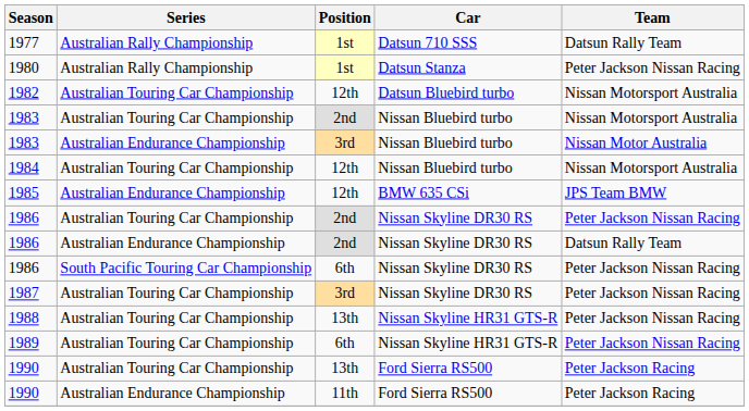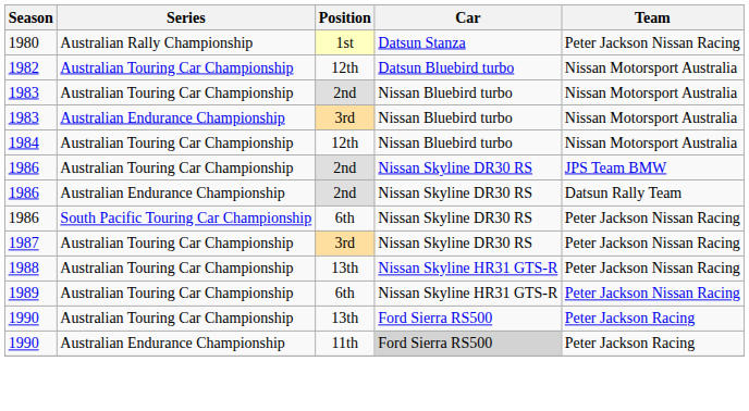 <table class="wikitable" style="font-size: 95%;">
 <tr>
 <th>Season</th>
 <th>Series</th>
 <th>Position</th>
 <th>Car</th>
 <th>Team</th>
-</tr>
-<tr>
-<td>1977</td>
-<td><a href='#'>Australian Rally Championship</a></td>
-<td align="center" style="background:#ffffbf;">1st</td>
-<td><a href='#'>Datsun 710 SSS</a></td>
-<td>Datsun Rally Team</td>
 </tr>
 <tr>
 <td>1980</td>
 <td>Australian Rally Championship</td>
 <td align="center" style="background:#ffffbf;">1st</td>
 <td><a href='#'>Datsun Stanza</a></td>
 <td>Peter Jackson Nissan Racing</td>
 </tr>
 <tr>
 <td><a href='#'>1982</a></td>
 <td><a href='#'>Australian Touring Car Championship</a></td>
 <td align="center">12th</td>
 <td><a href='#'>Datsun Bluebird turbo</a></td>
 <td>Nissan Motorsport Australia</td>
 </tr>
 <tr>
 <td><a href='#'>1983</a></td>
 <td>Australian Touring Car Championship</td>
 <td align="center" style="background:#dfdfdf;">2nd</td>
 <td>Nissan Bluebird turbo</td>
 <td>Nissan Motorsport Australia</td>
 </tr>
 <tr>
 <td><a href='#'>1983</a></td>
 <td><a href='#'>Australian Endurance Championship</a></td>
 <td align="center" style="background:#ffdf9f;">3rd</td>
 <td>Nissan Bluebird turbo</td>
-<td><a href='#'>Nissan Motor Australia</a></td>
+<td>Nissan Motorsport Australia</td>
 </tr>
 <tr>
 <td><a href='#'>1984</a></td>
 <td>Australian Touring Car Championship</td>
 <td align="center">12th</td>
 <td>Nissan Bluebird turbo</td>
 <td>Nissan Motorsport Australia</td>
 </tr>
 <tr>
-<td><a href='#'>1985</a></td>
-<td><a href='#'>Australian Endurance Championship</a></td>
-<td align="center">12th</td>
-<td><a href='#'>BMW 635 CSi</a></td>
-<td><a href='#'>JPS Team BMW</a></td>
-</tr>
-<tr>
 <td><a href='#'>1986</a></td>
 <td>Australian Touring Car Championship</td>
 <td align="center" style="background:#dfdfdf;">2nd</td>
 <td><a href='#'>Nissan Skyline DR30 RS</a></td>
-<td><a href='#'>Peter Jackson Nissan Racing</a></td>
+<td><a href='#'>JPS Team BMW</a></td>
 </tr>
 <tr>
 <td><a href='#'>1986</a></td>
 <td>Australian Endurance Championship</td>
 <td align="center" style="background:#dfdfdf;">2nd</td>
 <td>Nissan Skyline DR30 RS</td>
 <td>Datsun Rally Team</td>
 </tr>
 <tr>
 <td>1986</td>
 <td><a href='#'>South Pacific Touring Car Championship</a></td>
 <td align="center">6th</td>
 <td>Nissan Skyline DR30 RS</td>
 <td>Peter Jackson Nissan Racing</td>
 </tr>
 <tr>
 <td><a href='#'>1987</a></td>
 <td>Australian Touring Car Championship</td>
 <td align="center" style="background:#ffdf9f;">3rd</td>
 <td>Nissan Skyline DR30 RS</td>
 <td>Peter Jackson Nissan Racing</td>
 </tr>
 <tr>
 <td><a href='#'>1988</a></td>
 <td>Australian Touring Car Championship</td>
 <td align="center">13th</td>
 <td><a href='#'>Nissan Skyline HR31 GTS-R</a></td>
 <td>Peter Jackson Nissan Racing</td>
 </tr>
 <tr>
 <td><a href='#'>1989</a></td>
 <td>Australian Touring Car Championship</td>
 <td align="center">6th</td>
 <td>Nissan Skyline HR31 GTS-R</td>
 <td><a href='#'>Peter Jackson Nissan Racing</a></td>
 </tr>
 <tr>
 <td><a href='#'>1990</a></td>
 <td>Australian Touring Car Championship</td>
 <td align="center">13th</td>
 <td><a href='#'>Ford Sierra RS500</a></td>
 <td><a href='#'>Peter Jackson Racing</a></td>
 </tr>
 <tr>
 <td><a href='#'>1990</a></td>
 <td>Australian Endurance Championship</td>
 <td align="center">11th</td>
-<td>Ford Sierra RS500</td>
+<td style="background: lightgrey;">Ford Sierra RS500</td>
 <td>Peter Jackson Racing</td>
 </tr>
 <tr>
 </tr>
 </table>
